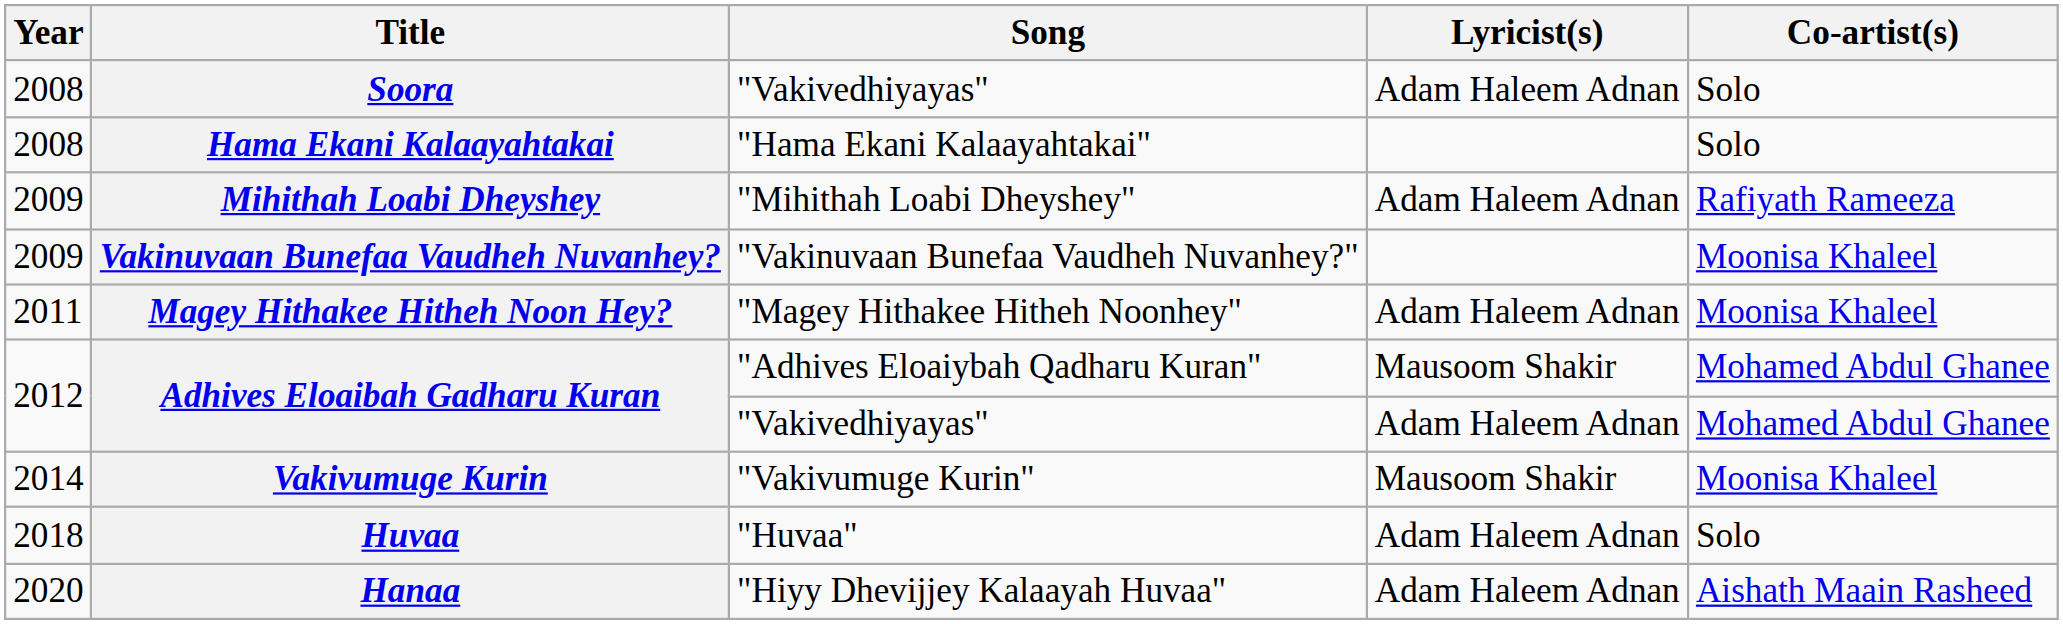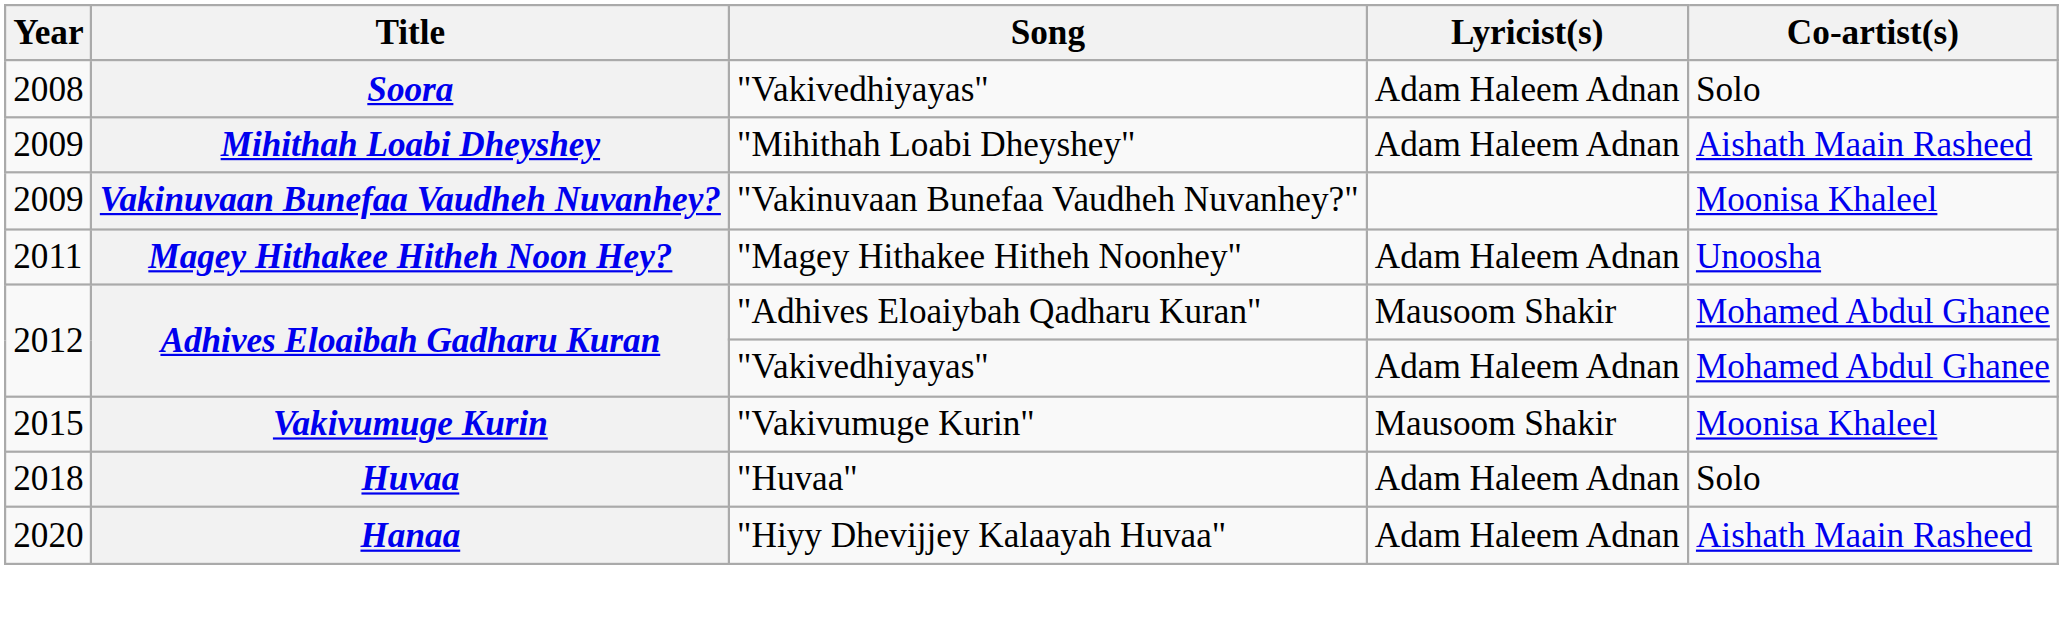 <table class="wikitable plainrowheaders">
 <tr>
 <th scope="col">Year</th>
 <th scope="col">Title</th>
 <th scope="col">Song</th>
 <th scope="col">Lyricist(s)</th>
 <th scope="col">Co-artist(s)</th>
 </tr>
 <tr>
 <td>2008</td>
 <th scope="row"><em><a href='#'>Soora</a></em></th>
 <td>"Vakivedhiyayas"</td>
 <td>Adam Haleem Adnan</td>
 <td>Solo</td>
 </tr>
 <tr>
-<td>2008</td>
-<th scope="row"><em><a href='#'>Hama Ekani Kalaayahtakai</a></em></th>
-<td>"Hama Ekani Kalaayahtakai"</td>
-<td></td>
-<td>Solo</td>
-</tr>
-<tr>
 <td>2009</td>
 <th scope="row"><em><a href='#'>Mihithah Loabi Dheyshey</a></em></th>
 <td>"Mihithah Loabi Dheyshey"</td>
 <td>Adam Haleem Adnan</td>
-<td><a href='#'>Rafiyath Rameeza</a></td>
+<td><a href='#'>Aishath Maain Rasheed</a></td>
 </tr>
 <tr>
 <td>2009</td>
 <th scope="row"><em><a href='#'>Vakinuvaan Bunefaa Vaudheh Nuvanhey?</a></em></th>
 <td>"Vakinuvaan Bunefaa Vaudheh Nuvanhey?"</td>
 <td></td>
 <td><a href='#'>Moonisa Khaleel</a></td>
 </tr>
 <tr>
 <td>2011</td>
 <th scope="row"><em><a href='#'>Magey Hithakee Hitheh Noon Hey?</a></em></th>
 <td>"Magey Hithakee Hitheh Noonhey"</td>
 <td>Adam Haleem Adnan</td>
-<td><a href='#'>Moonisa Khaleel</a></td>
+<td><a href='#'>Unoosha</a></td>
 </tr>
 <tr>
 <td rowspan="2">2012</td>
 <th scope="row"  rowspan="2"><em><a href='#'>Adhives Eloaibah Gadharu Kuran</a></em></th>
 <td>"Adhives Eloaiybah Qadharu Kuran"</td>
 <td>Mausoom Shakir</td>
 <td><a href='#'>Mohamed Abdul Ghanee</a></td>
 </tr>
 <tr>
 <td>"Vakivedhiyayas"</td>
 <td>Adam Haleem Adnan</td>
 <td><a href='#'>Mohamed Abdul Ghanee</a></td>
 </tr>
 <tr>
-<td>2014</td>
+<td>2015</td>
 <th scope="row"><em><a href='#'>Vakivumuge Kurin</a></em></th>
 <td>"Vakivumuge Kurin"</td>
 <td>Mausoom Shakir</td>
 <td><a href='#'>Moonisa Khaleel</a></td>
 </tr>
 <tr>
 <td>2018</td>
 <th scope="row"><em><a href='#'>Huvaa</a></em></th>
 <td>"Huvaa"</td>
 <td>Adam Haleem Adnan</td>
 <td>Solo</td>
 </tr>
 <tr>
 <td>2020</td>
 <th scope="row"><a href='#'><em>Hanaa</em></a></th>
 <td>"Hiyy Dhevijjey Kalaayah Huvaa"</td>
 <td>Adam Haleem Adnan</td>
 <td><a href='#'>Aishath Maain Rasheed</a></td>
 </tr>
 </table>
